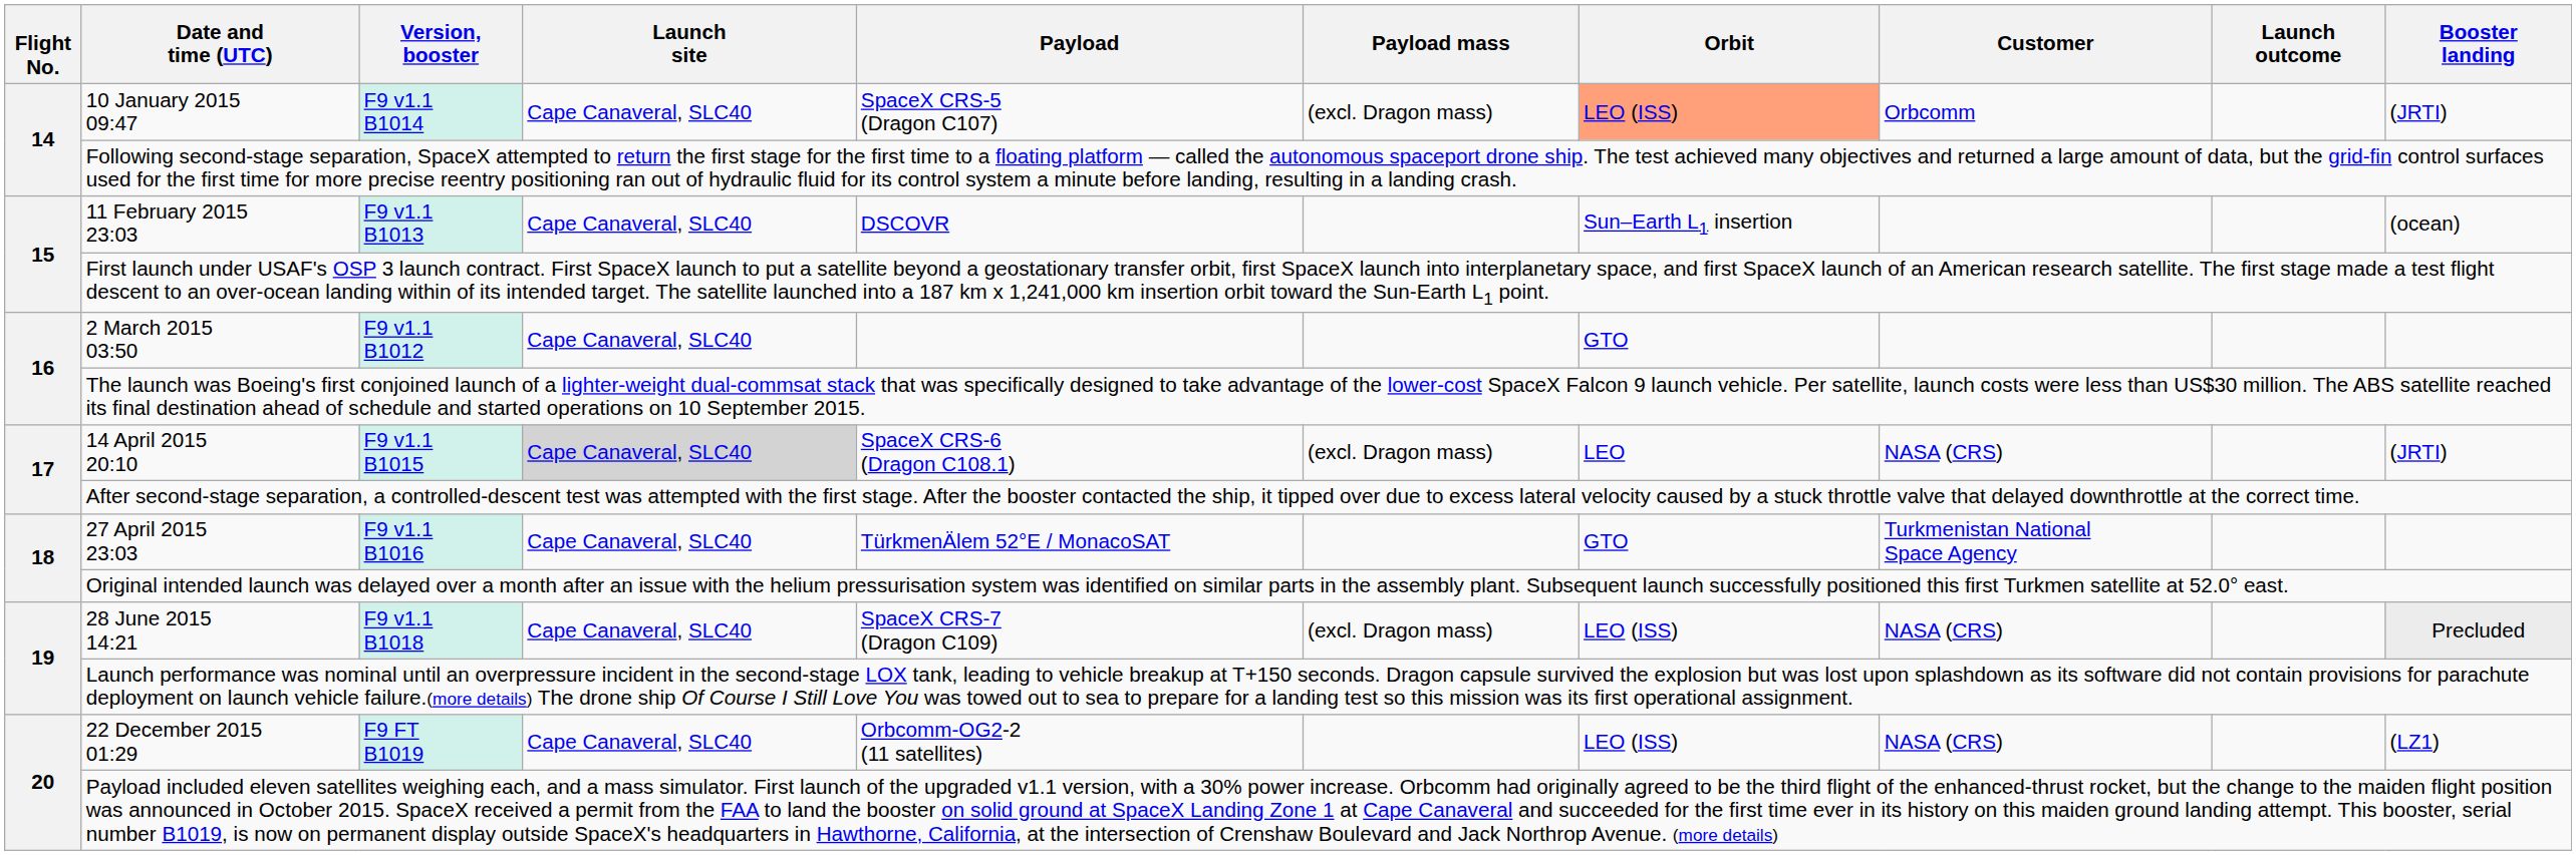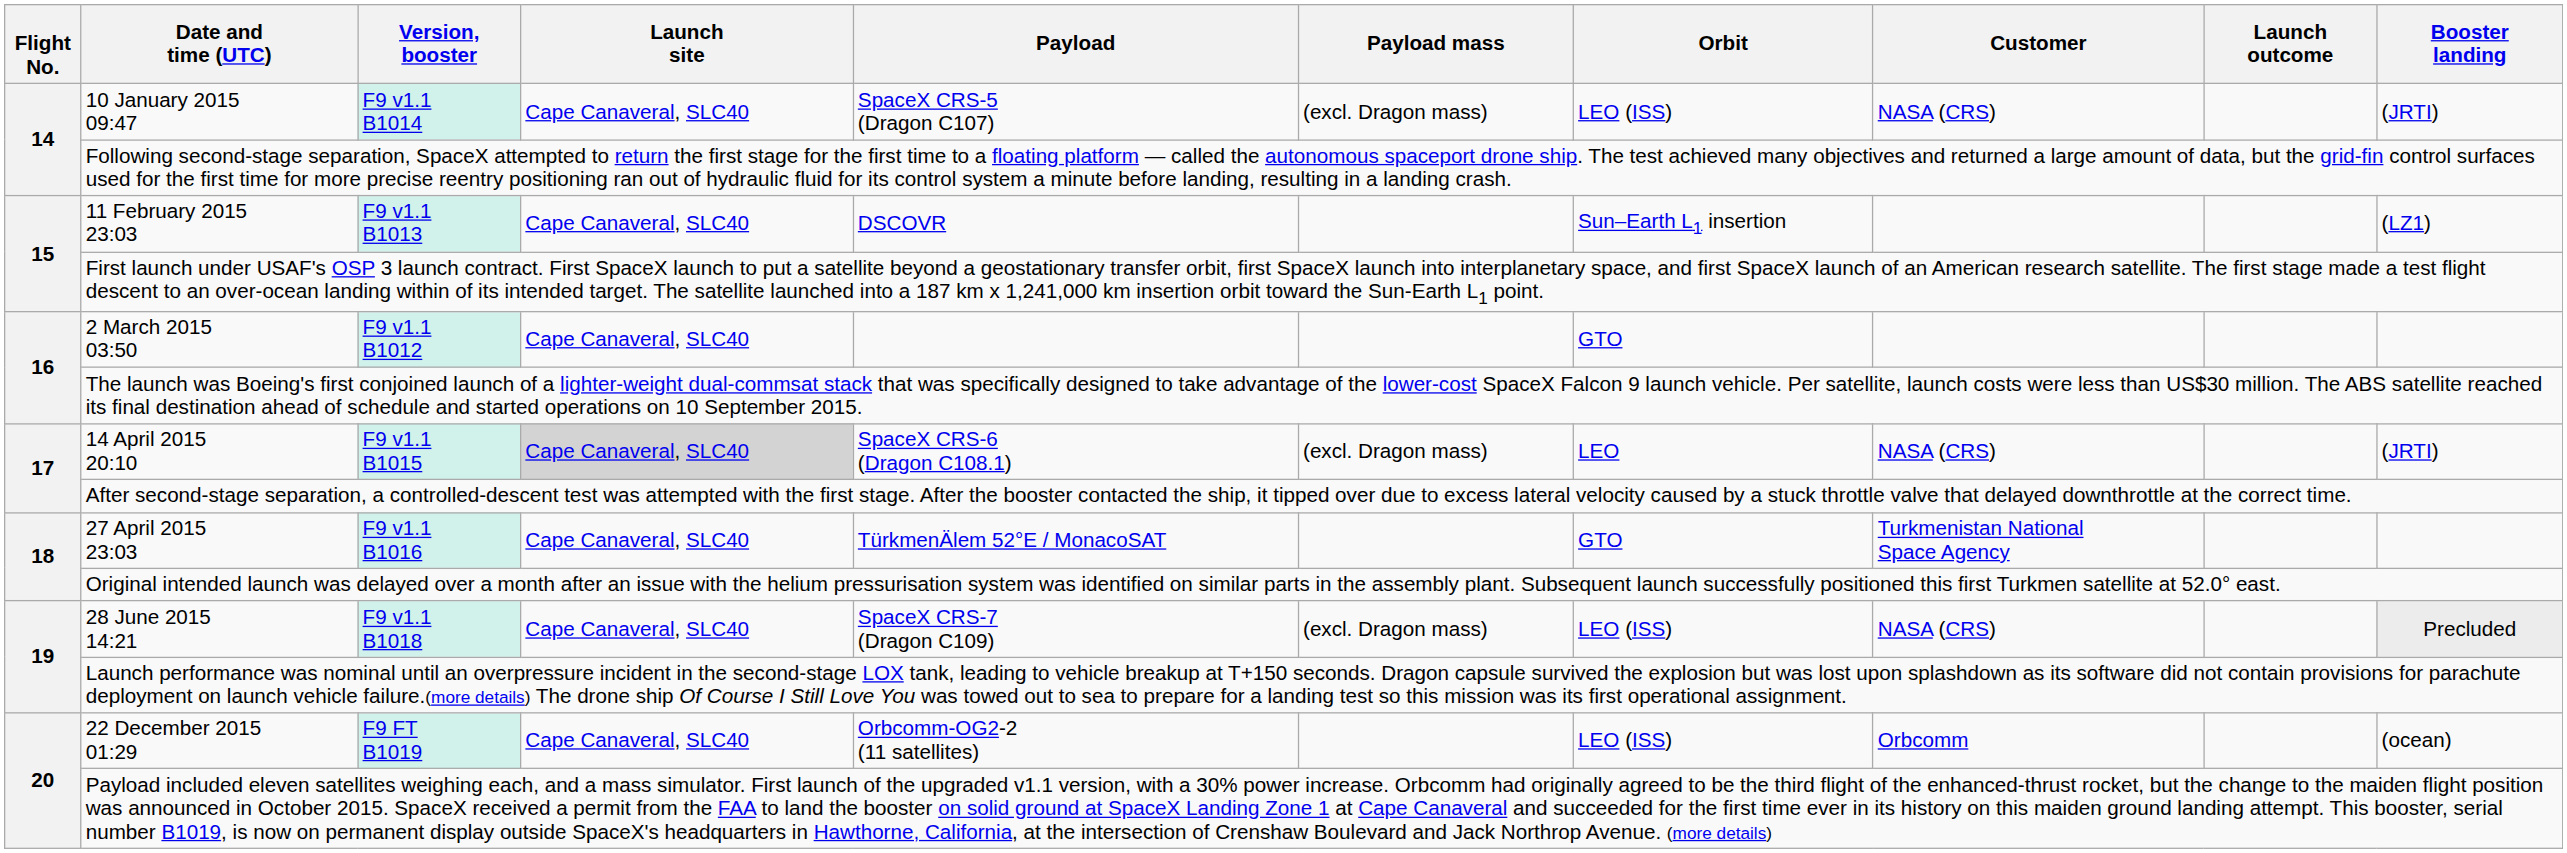 <table class="wikitable plainrowheaders sticky-header collapsible" style="width: 100%;">
 <tr>
 <th scope="col"><br>Flight No.</th>
 <th scope="col">Date and<br>time (<a href='#'>UTC</a>)</th>
 <th scope="col"><a href='#'>Version,<br>booster</a></th>
 <th scope="col">Launch<br>site</th>
 <th scope="col">Payload</th>
 <th scope="col">Payload mass</th>
 <th scope="col">Orbit</th>
 <th scope="col">Customer</th>
 <th scope="col">Launch<br>outcome</th>
 <th scope="col"><a href='#'>Booster<br>landing</a></th>
 </tr>
 <tr id="F9-014">
 <th scope="row" rowspan=2 style="text-align:center;">14</th>
 <td>10 January 2015<br>09:47</td>
 <td style="background:#D1F2EB"><a href='#'>F9 v1.1</a><br><a href='#'>B1014</a></td>
 <td><a href='#'>Cape Canaveral</a>, <a href='#'>SLC40</a></td>
 <td><a href='#'>SpaceX CRS-5</a><br>(Dragon C107)</td>
 <td> (excl. Dragon mass)</td>
-<td style="background: lightsalmon;"><a href='#'>LEO</a> (<a href='#'>ISS</a>)</td>
-<td><a href='#'>Orbcomm</a></td>
+<td><a href='#'>LEO</a> (<a href='#'>ISS</a>)</td>
+<td><a href='#'>NASA</a> (<a href='#'>CRS</a>)</td>
 <td></td>
 <td> (<a href='#'>JRTI</a>)</td>
 </tr>
 <tr>
 <td colspan=9>Following second-stage separation, SpaceX attempted to <a href='#'>return</a> the first stage for the first time to a  <a href='#'>floating platform</a> — called the <a href='#'>autonomous spaceport drone ship</a>. The test achieved many objectives and returned a large amount of data, but the <a href='#'>grid-fin</a> control surfaces used for the first time for more precise reentry positioning ran out of hydraulic fluid for its control system a minute before landing, resulting in a landing crash.</td>
 </tr>
 <tr id="F9-015">
 <th scope="row" rowspan=2 style="text-align:center;">15</th>
 <td>11 February 2015<br>23:03</td>
 <td style="background:#D1F2EB"><a href='#'>F9 v1.1</a><br><a href='#'>B1013</a></td>
 <td><a href='#'>Cape Canaveral</a>, <a href='#'>SLC40</a></td>
 <td><a href='#'>DSCOVR</a></td>
 <td></td>
 <td><a href='#'>Sun–Earth L<sub>1</sub></a> insertion</td>
 <td></td>
 <td></td>
-<td> (ocean)</td>
+<td> (<a href='#'>LZ1</a>)</td>
 </tr>
 <tr>
 <td colspan=9>First launch under USAF's <a href='#'>OSP</a> 3 launch contract. First SpaceX launch to put a satellite beyond a geostationary transfer orbit, first SpaceX launch into interplanetary space, and first SpaceX launch of an American research satellite. The first stage made a test flight descent to an over-ocean landing within  of its intended target. The satellite launched into a 187 km x 1,241,000 km insertion orbit toward the Sun-Earth L<sub>1</sub> point.</td>
 </tr>
 <tr id="F9-016">
 <th scope="row" rowspan=2 style="text-align:center;">16</th>
 <td>2 March 2015<br>03:50</td>
 <td style="background:#D1F2EB"><a href='#'>F9 v1.1</a><br><a href='#'>B1012</a></td>
 <td><a href='#'>Cape Canaveral</a>, <a href='#'>SLC40</a></td>
 <td></td>
 <td></td>
 <td><a href='#'>GTO</a></td>
 <td></td>
 <td></td>
 <td></td>
 </tr>
 <tr>
 <td colspan=9>The launch was Boeing's first conjoined launch of a <a href='#'>lighter-weight dual-commsat stack</a> that was specifically designed to take advantage of the <a href='#'>lower-cost</a> SpaceX Falcon 9 launch vehicle. Per satellite, launch costs were less than US$30 million. The ABS satellite reached its final destination ahead of schedule and started operations on 10 September 2015.</td>
 </tr>
 <tr id="F9-017">
 <th scope="row" rowspan=2 style="text-align:center;">17</th>
 <td>14 April 2015<br>20:10</td>
 <td style="background:#D1F2EB"><a href='#'>F9 v1.1</a><br><a href='#'>B1015</a></td>
 <td style="background: lightgrey;"><a href='#'>Cape Canaveral</a>, <a href='#'>SLC40</a></td>
 <td><a href='#'>SpaceX CRS-6</a><br>(<a href='#'>Dragon C108.1</a>)</td>
 <td> (excl. Dragon mass)</td>
 <td><a href='#'>LEO</a></td>
 <td><a href='#'>NASA</a> (<a href='#'>CRS</a>)</td>
 <td></td>
 <td> (<a href='#'>JRTI</a>)</td>
 </tr>
 <tr>
 <td colspan=9>After second-stage separation, a controlled-descent test was attempted with the first stage. After the booster contacted the ship, it tipped over due to excess lateral velocity caused by a stuck throttle valve that delayed downthrottle at the correct time.</td>
 </tr>
 <tr id="F9-018">
 <th scope="row" rowspan=2 style="text-align:center;">18</th>
 <td>27 April 2015<br>23:03</td>
 <td style="background:#D1F2EB"><a href='#'>F9 v1.1</a><br><a href='#'>B1016</a></td>
 <td><a href='#'>Cape Canaveral</a>, <a href='#'>SLC40</a></td>
 <td><a href='#'>TürkmenÄlem 52°E / MonacoSAT</a></td>
 <td></td>
 <td><a href='#'>GTO</a></td>
 <td><a href='#'>Turkmenistan National<br>Space Agency</a> </td>
 <td></td>
 <td></td>
 </tr>
 <tr>
 <td colspan=9>Original intended launch was delayed over a month after an issue with the helium pressurisation system was identified on similar parts in the assembly plant. Subsequent launch successfully positioned this first Turkmen satellite at 52.0° east.</td>
 </tr>
 <tr id="F9-019">
 <th scope="row" rowspan=2 style="text-align:center;">19</th>
 <td>28 June 2015<br>14:21</td>
 <td style="background:#D1F2EB"><a href='#'>F9 v1.1</a><br><a href='#'>B1018</a></td>
 <td><a href='#'>Cape Canaveral</a>, <a href='#'>SLC40</a></td>
 <td><a href='#'>SpaceX CRS-7</a><br>(Dragon C109)</td>
 <td> (excl. Dragon mass)</td>
 <td><a href='#'>LEO</a> (<a href='#'>ISS</a>)</td>
 <td><a href='#'>NASA</a> (<a href='#'>CRS</a>)</td>
 <td></td>
 <td style="background:#ececec; text-align:center;">Precluded </td>
 </tr>
 <tr>
 <td colspan=9>Launch performance was nominal until an overpressure incident in the second-stage <a href='#'>LOX</a> tank, leading to vehicle breakup at T+150 seconds. Dragon capsule survived the explosion but was lost upon splashdown as its software did not contain provisions for parachute deployment on launch vehicle failure.<small>(<a href='#'>more details</a>)</small> The drone ship <em>Of Course I Still Love You</em> was towed out to sea to prepare for a landing test so this mission was its first operational assignment.</td>
 </tr>
 <tr id="F9-020">
 <th scope="row" rowspan=2 style="text-align:center;">20</th>
 <td>22 December 2015<br>01:29</td>
 <td style="background:#D1F2EB"><a href='#'>F9 FT</a><br><a href='#'>B1019</a></td>
 <td><a href='#'>Cape Canaveral</a>, <a href='#'>SLC40</a></td>
 <td><a href='#'>Orbcomm-OG2</a>-2<br>(11 satellites)</td>
 <td></td>
 <td><a href='#'>LEO</a> (<a href='#'>ISS</a>)</td>
-<td><a href='#'>NASA</a> (<a href='#'>CRS</a>)</td>
+<td><a href='#'>Orbcomm</a></td>
 <td></td>
-<td> (<a href='#'>LZ1</a>)</td>
+<td> (ocean)</td>
 </tr>
 <tr>
 <td colspan=9>Payload included eleven satellites weighing  each, and a  mass simulator. First launch of the upgraded v1.1 version, with a 30% power increase. Orbcomm had originally agreed to be the third flight of the enhanced-thrust rocket, but the change to the maiden flight position was announced in October 2015. SpaceX received a permit from the <a href='#'>FAA</a> to land the booster <a href='#'>on solid ground at SpaceX Landing Zone 1</a> at <a href='#'>Cape Canaveral</a> and succeeded for the first time ever in its history on this maiden ground landing attempt. This booster, serial number <a href='#'>B1019</a>, is now on permanent display outside SpaceX's headquarters in <a href='#'>Hawthorne, California</a>, at the intersection of Crenshaw Boulevard and Jack Northrop Avenue. <small>(<a href='#'>more details</a>)</small></td>
 </tr>
 </table>
